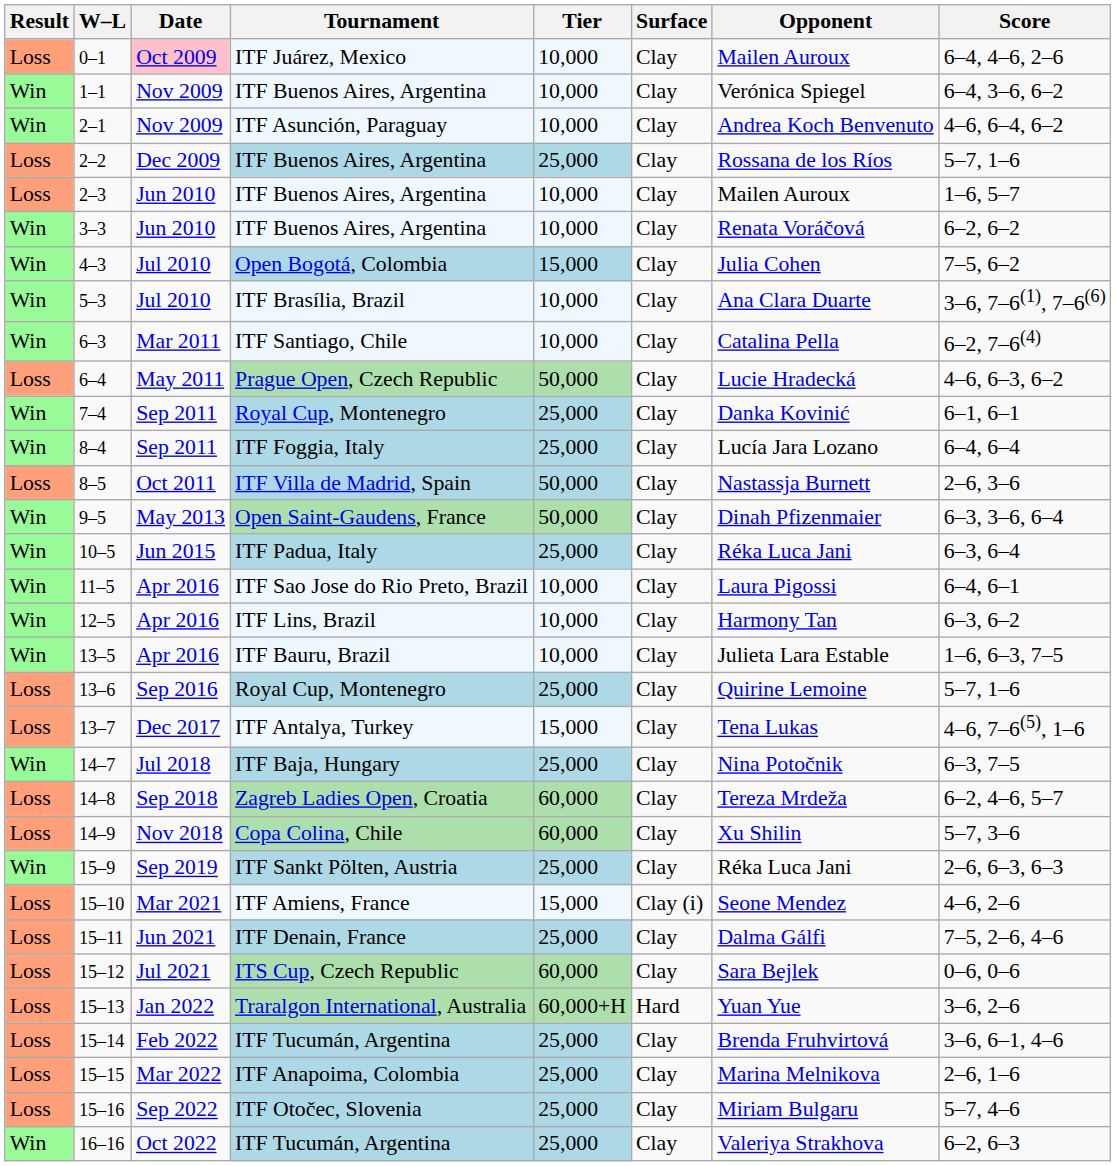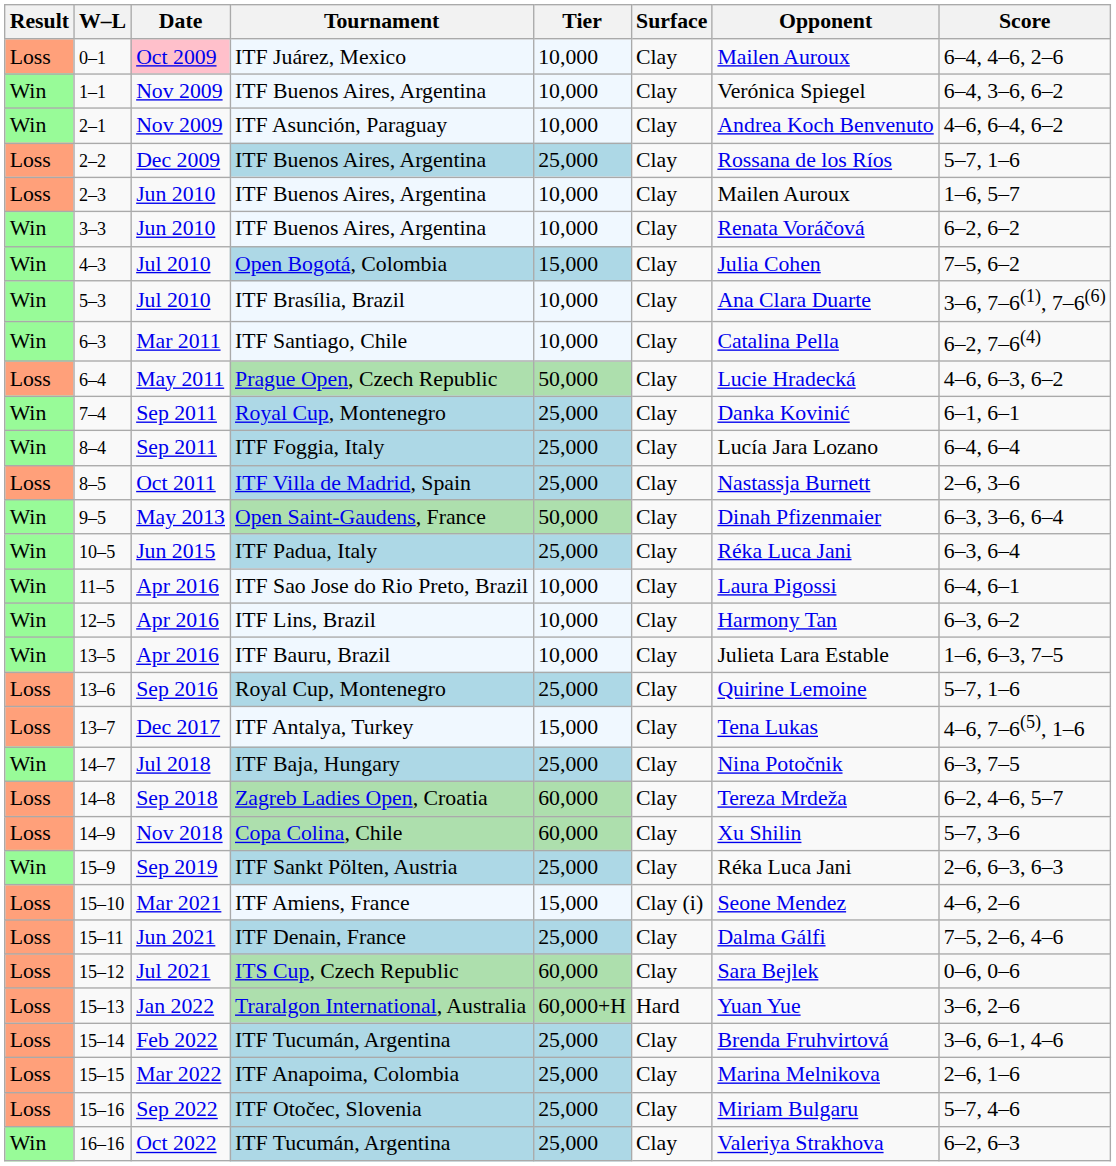 <table class="sortable wikitable">
 <tr>
 <th>Result</th>
 <th class="unsortable">W–L</th>
 <th>Date</th>
 <th>Tournament</th>
 <th>Tier</th>
 <th>Surface</th>
 <th>Opponent</th>
 <th class="unsortable">Score</th>
 </tr>
 <tr>
 <td style="background:#ffa07a;">Loss</td>
 <td><small>0–1</small></td>
 <td style="background: pink;"><a href='#'>Oct 2009</a></td>
 <td style="background:#f0f8ff;">ITF Juárez, Mexico</td>
 <td style="background:#f0f8ff;">10,000</td>
 <td>Clay</td>
 <td> <a href='#'>Mailen Auroux</a></td>
 <td>6–4, 4–6, 2–6</td>
 </tr>
 <tr>
 <td style="background:#98fb98;">Win</td>
 <td><small>1–1</small></td>
 <td><a href='#'>Nov 2009</a></td>
 <td style="background:#f0f8ff;">ITF Buenos Aires, Argentina</td>
 <td style="background:#f0f8ff;">10,000</td>
 <td>Clay</td>
 <td> Verónica Spiegel</td>
 <td>6–4, 3–6, 6–2</td>
 </tr>
 <tr>
 <td style="background:#98fb98;">Win</td>
 <td><small>2–1</small></td>
 <td><a href='#'>Nov 2009</a></td>
 <td style="background:#f0f8ff;">ITF Asunción, Paraguay</td>
 <td style="background:#f0f8ff;">10,000</td>
 <td>Clay</td>
 <td> <a href='#'>Andrea Koch Benvenuto</a></td>
 <td>4–6, 6–4, 6–2</td>
 </tr>
 <tr>
 <td style="background:#ffa07a;">Loss</td>
 <td><small>2–2</small></td>
 <td><a href='#'>Dec 2009</a></td>
 <td style="background:lightblue;">ITF Buenos Aires, Argentina</td>
 <td style="background:lightblue;">25,000</td>
 <td>Clay</td>
 <td> <a href='#'>Rossana de los Ríos</a></td>
 <td>5–7, 1–6</td>
 </tr>
 <tr>
 <td style="background:#ffa07a;">Loss</td>
 <td><small>2–3</small></td>
 <td><a href='#'>Jun 2010</a></td>
 <td style="background:#f0f8ff;">ITF Buenos Aires, Argentina</td>
 <td style="background:#f0f8ff;">10,000</td>
 <td>Clay</td>
 <td> Mailen Auroux</td>
 <td>1–6, 5–7</td>
 </tr>
 <tr>
 <td style="background:#98fb98;">Win</td>
 <td><small>3–3</small></td>
 <td><a href='#'>Jun 2010</a></td>
 <td style="background:#f0f8ff;">ITF Buenos Aires, Argentina</td>
 <td style="background:#f0f8ff;">10,000</td>
 <td>Clay</td>
 <td> <a href='#'>Renata Voráčová</a></td>
 <td>6–2, 6–2</td>
 </tr>
 <tr>
 <td style="background:#98fb98;">Win</td>
 <td><small>4–3</small></td>
 <td><a href='#'>Jul 2010</a></td>
 <td style="background:lightblue;"><a href='#'>Open Bogotá</a>, Colombia</td>
 <td style="background:lightblue;">15,000</td>
 <td>Clay</td>
 <td> <a href='#'>Julia Cohen</a></td>
 <td>7–5, 6–2</td>
 </tr>
 <tr>
 <td style="background:#98fb98;">Win</td>
 <td><small>5–3</small></td>
 <td><a href='#'>Jul 2010</a></td>
 <td style="background:#f0f8ff;">ITF Brasília, Brazil</td>
 <td style="background:#f0f8ff;">10,000</td>
 <td>Clay</td>
 <td> <a href='#'>Ana Clara Duarte</a></td>
 <td>3–6, 7–6<sup>(1)</sup>, 7–6<sup>(6)</sup></td>
 </tr>
 <tr>
 <td style="background:#98fb98;">Win</td>
 <td><small>6–3</small></td>
 <td><a href='#'>Mar 2011</a></td>
 <td style="background:#f0f8ff;">ITF Santiago, Chile</td>
 <td style="background:#f0f8ff;">10,000</td>
 <td>Clay</td>
 <td> <a href='#'>Catalina Pella</a></td>
 <td>6–2, 7–6<sup>(4)</sup></td>
 </tr>
 <tr>
 <td style="background:#ffa07a;">Loss</td>
 <td><small>6–4</small></td>
 <td><a href='#'>May 2011</a></td>
 <td style="background:#addfad;"><a href='#'>Prague Open</a>, Czech Republic</td>
 <td style="background:#addfad;">50,000</td>
 <td>Clay</td>
 <td> <a href='#'>Lucie Hradecká</a></td>
 <td>4–6, 6–3, 6–2</td>
 </tr>
 <tr>
 <td style="background:#98fb98;">Win</td>
 <td><small>7–4</small></td>
 <td><a href='#'>Sep 2011</a></td>
 <td style="background:lightblue;"><a href='#'>Royal Cup</a>, Montenegro</td>
 <td style="background:lightblue;">25,000</td>
 <td>Clay</td>
 <td> <a href='#'>Danka Kovinić</a></td>
 <td>6–1, 6–1</td>
 </tr>
 <tr>
 <td style="background:#98fb98;">Win</td>
 <td><small>8–4</small></td>
 <td><a href='#'>Sep 2011</a></td>
 <td style="background:lightblue;">ITF Foggia, Italy</td>
 <td style="background:lightblue;">25,000</td>
 <td>Clay</td>
 <td> Lucía Jara Lozano</td>
 <td>6–4, 6–4</td>
 </tr>
 <tr>
 <td style="background:#ffa07a;">Loss</td>
 <td><small>8–5</small></td>
 <td><a href='#'>Oct 2011</a></td>
 <td style="background:lightblue;"><a href='#'>ITF Villa de Madrid</a>, Spain</td>
-<td style="background:lightblue;">50,000</td>
+<td style="background:lightblue;">25,000</td>
 <td>Clay</td>
 <td> <a href='#'>Nastassja Burnett</a></td>
 <td>2–6, 3–6</td>
 </tr>
 <tr>
 <td style="background:#98fb98;">Win</td>
 <td><small>9–5</small></td>
 <td><a href='#'>May 2013</a></td>
 <td style="background:#addfad;"><a href='#'>Open Saint-Gaudens</a>, France</td>
 <td style="background:#addfad;">50,000</td>
 <td>Clay</td>
 <td> <a href='#'>Dinah Pfizenmaier</a></td>
 <td>6–3, 3–6, 6–4</td>
 </tr>
 <tr>
 <td style="background:#98fb98;">Win</td>
 <td><small>10–5</small></td>
 <td><a href='#'>Jun 2015</a></td>
 <td style="background:lightblue;">ITF Padua, Italy</td>
 <td style="background:lightblue;">25,000</td>
 <td>Clay</td>
 <td> <a href='#'>Réka Luca Jani</a></td>
 <td>6–3, 6–4</td>
 </tr>
 <tr>
 <td style="background:#98fb98;">Win</td>
 <td><small>11–5</small></td>
 <td><a href='#'>Apr 2016</a></td>
 <td style="background:#f0f8ff;">ITF Sao Jose do Rio Preto, Brazil</td>
 <td style="background:#f0f8ff;">10,000</td>
 <td>Clay</td>
 <td> <a href='#'>Laura Pigossi</a></td>
 <td>6–4, 6–1</td>
 </tr>
 <tr>
 <td style="background:#98fb98;">Win</td>
 <td><small>12–5</small></td>
 <td><a href='#'>Apr 2016</a></td>
 <td style="background:#f0f8ff;">ITF Lins, Brazil</td>
 <td style="background:#f0f8ff;">10,000</td>
 <td>Clay</td>
 <td> <a href='#'>Harmony Tan</a></td>
 <td>6–3, 6–2</td>
 </tr>
 <tr>
 <td style="background:#98fb98;">Win</td>
 <td><small>13–5</small></td>
 <td><a href='#'>Apr 2016</a></td>
 <td style="background:#f0f8ff;">ITF Bauru, Brazil</td>
 <td style="background:#f0f8ff;">10,000</td>
 <td>Clay</td>
 <td> Julieta Lara Estable</td>
 <td>1–6, 6–3, 7–5</td>
 </tr>
 <tr>
 <td style="background:#ffa07a;">Loss</td>
 <td><small>13–6</small></td>
 <td><a href='#'>Sep 2016</a></td>
 <td style="background:lightblue;">Royal Cup, Montenegro</td>
 <td style="background:lightblue;">25,000</td>
 <td>Clay</td>
 <td> <a href='#'>Quirine Lemoine</a></td>
 <td>5–7, 1–6</td>
 </tr>
 <tr>
 <td style="background:#ffa07a;">Loss</td>
 <td><small>13–7</small></td>
 <td><a href='#'>Dec 2017</a></td>
 <td style="background:#f0f8ff;">ITF Antalya, Turkey</td>
 <td style="background:#f0f8ff;">15,000</td>
 <td>Clay</td>
 <td> <a href='#'>Tena Lukas</a></td>
 <td>4–6, 7–6<sup>(5)</sup>, 1–6</td>
 </tr>
 <tr>
 <td style="background:#98fb98;">Win</td>
 <td><small>14–7</small></td>
 <td><a href='#'>Jul 2018</a></td>
 <td style="background:lightblue;">ITF Baja, Hungary</td>
 <td style="background:lightblue;">25,000</td>
 <td>Clay</td>
 <td> <a href='#'>Nina Potočnik</a></td>
 <td>6–3, 7–5</td>
 </tr>
 <tr>
 <td style="background:#ffa07a;">Loss</td>
 <td><small>14–8</small></td>
 <td><a href='#'>Sep 2018</a></td>
 <td style="background:#addfad;"><a href='#'>Zagreb Ladies Open</a>, Croatia</td>
 <td style="background:#addfad;">60,000</td>
 <td>Clay</td>
 <td> <a href='#'>Tereza Mrdeža</a></td>
 <td>6–2, 4–6, 5–7</td>
 </tr>
 <tr>
 <td style="background:#ffa07a;">Loss</td>
 <td><small>14–9</small></td>
 <td><a href='#'>Nov 2018</a></td>
 <td style="background:#addfad;"><a href='#'>Copa Colina</a>, Chile</td>
 <td style="background:#addfad;">60,000</td>
 <td>Clay</td>
 <td> <a href='#'>Xu Shilin</a></td>
 <td>5–7, 3–6</td>
 </tr>
 <tr>
 <td style="background:#98fb98;">Win</td>
 <td><small>15–9</small></td>
 <td><a href='#'>Sep 2019</a></td>
 <td style="background:lightblue;">ITF Sankt Pölten, Austria</td>
 <td style="background:lightblue;">25,000</td>
 <td>Clay</td>
 <td> Réka Luca Jani</td>
 <td>2–6, 6–3, 6–3</td>
 </tr>
 <tr>
 <td style="background:#ffa07a;">Loss</td>
 <td><small>15–10</small></td>
 <td><a href='#'>Mar 2021</a></td>
 <td style="background:#f0f8ff;">ITF Amiens, France</td>
 <td style="background:#f0f8ff;">15,000</td>
 <td>Clay (i)</td>
 <td> <a href='#'>Seone Mendez</a></td>
 <td>4–6, 2–6</td>
 </tr>
 <tr>
 <td style="background:#ffa07a;">Loss</td>
 <td><small>15–11</small></td>
 <td><a href='#'>Jun 2021</a></td>
 <td style="background:lightblue;">ITF Denain, France</td>
 <td style="background:lightblue;">25,000</td>
 <td>Clay</td>
 <td> <a href='#'>Dalma Gálfi</a></td>
 <td>7–5, 2–6, 4–6</td>
 </tr>
 <tr>
 <td style="background:#ffa07a;">Loss</td>
 <td><small>15–12</small></td>
 <td><a href='#'>Jul 2021</a></td>
 <td style="background:#addfad;"><a href='#'>ITS Cup</a>, Czech Republic</td>
 <td style="background:#addfad;">60,000</td>
 <td>Clay</td>
 <td> <a href='#'>Sara Bejlek</a></td>
 <td>0–6, 0–6</td>
 </tr>
 <tr>
 <td bgcolor=ffa07a>Loss</td>
 <td><small>15–13</small></td>
 <td><a href='#'>Jan 2022</a></td>
 <td style="background:#addfad;"><a href='#'>Traralgon International</a>, Australia</td>
 <td style="background:#addfad;">60,000+H</td>
 <td>Hard</td>
 <td> <a href='#'>Yuan Yue</a></td>
 <td>3–6, 2–6</td>
 </tr>
 <tr>
 <td bgcolor=FFA07A>Loss</td>
 <td><small>15–14</small></td>
 <td><a href='#'>Feb 2022</a></td>
 <td style="background:lightblue;">ITF Tucumán, Argentina</td>
 <td style="background:lightblue;">25,000</td>
 <td>Clay</td>
 <td> <a href='#'>Brenda Fruhvirtová</a></td>
 <td>3–6, 6–1, 4–6</td>
 </tr>
 <tr>
 <td bgcolor=ffa07a>Loss</td>
 <td><small>15–15</small></td>
 <td><a href='#'>Mar 2022</a></td>
 <td style="background:lightblue;">ITF Anapoima, Colombia</td>
 <td style="background:lightblue;">25,000</td>
 <td>Clay</td>
 <td> <a href='#'>Marina Melnikova</a></td>
 <td>2–6, 1–6</td>
 </tr>
 <tr>
 <td bgcolor=ffa07a>Loss</td>
 <td><small>15–16</small></td>
 <td><a href='#'>Sep 2022</a></td>
 <td style="background:lightblue;">ITF Otočec, Slovenia</td>
 <td style="background:lightblue;">25,000</td>
 <td>Clay</td>
 <td> <a href='#'>Miriam Bulgaru</a></td>
 <td>5–7, 4–6</td>
 </tr>
 <tr>
 <td style="background:#98fb98;">Win</td>
 <td><small>16–16</small></td>
 <td><a href='#'>Oct 2022</a></td>
 <td style="background:lightblue;">ITF Tucumán, Argentina</td>
 <td style="background:lightblue;">25,000</td>
 <td>Clay</td>
 <td> <a href='#'>Valeriya Strakhova</a></td>
 <td>6–2, 6–3</td>
 </tr>
 </table>
